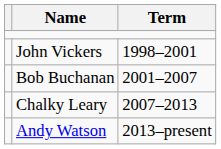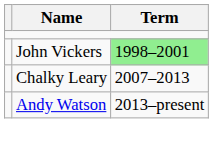 <table class="wikitable">
 <tr>
 <th></th>
 <th>Name</th>
 <th>Term</th>
 </tr>
 <tr>
 <td colspan=3></td>
 </tr>
 <tr>
 <td></td>
 <td>John Vickers</td>
-<td>1998–2001</td>
-</tr>
-<tr>
-<td></td>
-<td>Bob Buchanan</td>
-<td>2001–2007</td>
+<td style="background: lightgreen;">1998–2001</td>
 </tr>
 <tr>
 <td></td>
 <td>Chalky Leary</td>
 <td>2007–2013</td>
 </tr>
 <tr>
 <td></td>
 <td><a href='#'>Andy Watson</a></td>
 <td>2013–present</td>
 </tr>
 </table>
